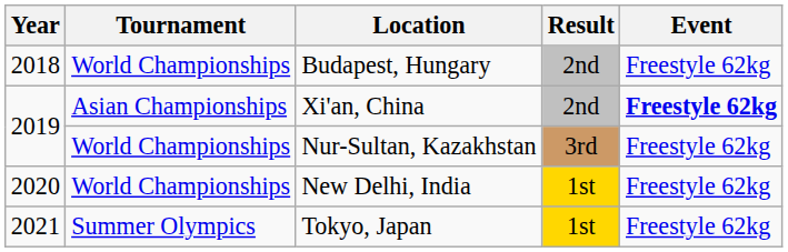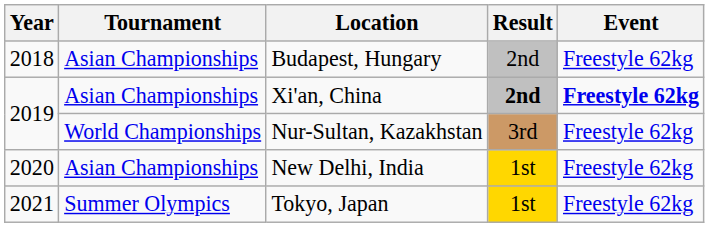 <table class="wikitable" style="font-size:95%;">
 <tr>
 <th>Year</th>
 <th>Tournament</th>
 <th>Location</th>
 <th>Result</th>
 <th>Event</th>
 </tr>
 <tr>
 <td>2018</td>
-<td><a href='#'>World Championships</a></td>
+<td><a href='#'>Asian Championships</a></td>
 <td>Budapest, Hungary</td>
 <td align="center" bgcolor="silver">2nd</td>
 <td><a href='#'>Freestyle 62kg</a></td>
 </tr>
 <tr>
 <td rowspan=2>2019</td>
 <td><a href='#'>Asian Championships</a></td>
 <td>Xi'an, China</td>
-<td align="center" bgcolor="silver">2nd</td>
+<td align="center" bgcolor="silver"><strong>2nd</strong></td>
 <td><strong><a href='#'>Freestyle 62kg</a></strong></td>
 </tr>
 <tr>
 <td><a href='#'>World Championships</a></td>
 <td>Nur-Sultan, Kazakhstan</td>
 <td align="center" bgcolor="cc9966">3rd</td>
 <td><a href='#'>Freestyle 62kg</a></td>
 </tr>
 <tr>
 <td>2020</td>
-<td><a href='#'>World Championships</a></td>
+<td><a href='#'>Asian Championships</a></td>
 <td>New Delhi, India</td>
 <td align="center" bgcolor="gold">1st</td>
 <td><a href='#'>Freestyle 62kg</a></td>
 </tr>
 <tr>
 <td>2021</td>
 <td><a href='#'>Summer Olympics</a></td>
 <td>Tokyo, Japan</td>
 <td align="center" bgcolor="gold">1st</td>
 <td><a href='#'>Freestyle 62kg</a></td>
 </tr>
 </table>
